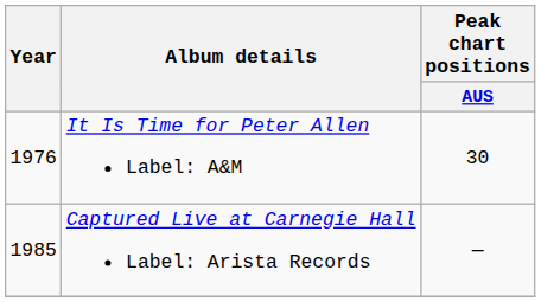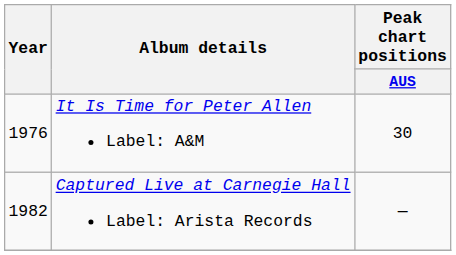 <table class="wikitable" style="text-align:center;">
 <tr>
 <th rowspan="2">Year</th>
 <th rowspan="2">Album details</th>
 <th colspan="1">Peak chart positions</th>
 </tr>
 <tr>
 <th scope="col" style="width:3em;font-size:90%;"><a href='#'>AUS</a><br></th>
 </tr>
 <tr>
 <td>1976</td>
 <td align="left"><em><a href='#'>It Is Time for Peter Allen</a></em><br><ul><li>Label: A&M</li></ul></td>
 <td>30</td>
 </tr>
 <tr>
-<td>1985</td>
+<td>1982</td>
 <td align="left"><em><a href='#'>Captured Live at Carnegie Hall</a></em><br><ul><li>Label: Arista Records</li></ul></td>
 <td>—</td>
 </tr>
 <tr>
 </tr>
 </table>
